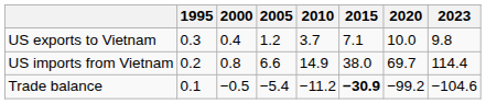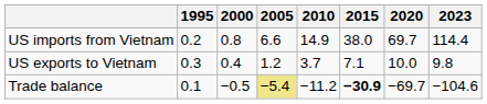 <table class="wikitable">
 <tr>
 <th></th>
 <th>1995</th>
 <th>2000</th>
 <th>2005</th>
 <th>2010</th>
 <th>2015</th>
 <th>2020</th>
 <th>2023</th>
 </tr>
 <tr>
+<td>US imports from Vietnam</td>
+<td>0.2</td>
+<td>0.8</td>
+<td>6.6</td>
+<td>14.9</td>
+<td>38.0</td>
+<td>69.7</td>
+<td>114.4</td>
+</tr>
+<tr>
 <td>US exports to Vietnam</td>
 <td>0.3</td>
 <td>0.4</td>
 <td>1.2</td>
 <td>3.7</td>
 <td>7.1</td>
 <td>10.0</td>
 <td>9.8</td>
 </tr>
 <tr>
-<td>US imports from Vietnam</td>
-<td>0.2</td>
-<td>0.8</td>
-<td>6.6</td>
-<td>14.9</td>
-<td>38.0</td>
-<td>69.7</td>
-<td>114.4</td>
-</tr>
-<tr>
 <td>Trade balance</td>
 <td>0.1</td>
 <td>−0.5</td>
-<td>−5.4</td>
+<td style="background: khaki;">−5.4</td>
 <td>−11.2</td>
 <td><strong>−30.9</strong></td>
-<td>−99.2</td>
+<td>−69.7</td>
 <td>−104.6</td>
 </tr>
 </table>
